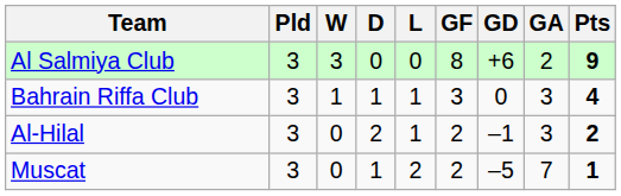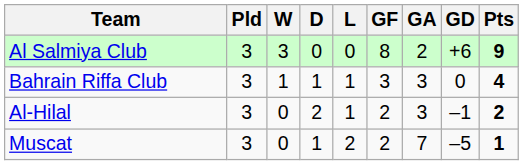 <table class="wikitable" style="text-align: center;">
 <tr>
 <th width="175">Team</th>
 <th width="20">Pld</th>
 <th width="20">W</th>
 <th width="20">D</th>
 <th width="20">L</th>
 <th width="20">GF</th>
+<th width="20">GA</th>
 <th width="20">GD</th>
-<th width="20">GA</th>
 <th width="20">Pts</th>
 </tr>
 <tr bgcolor=#ccffcc>
 <td align=left> <a href='#'>Al Salmiya Club</a></td>
 <td>3</td>
 <td>3</td>
 <td>0</td>
 <td>0</td>
 <td>8</td>
+<td>2</td>
 <td>+6</td>
-<td>2</td>
 <td><strong>9</strong></td>
 </tr>
 <tr>
 <td align=left> <a href='#'>Bahrain Riffa Club</a></td>
 <td>3</td>
 <td>1</td>
 <td>1</td>
 <td>1</td>
 <td>3</td>
+<td>3</td>
 <td>0</td>
-<td>3</td>
 <td><strong>4</strong></td>
 </tr>
 <tr>
 <td align=left> <a href='#'>Al-Hilal</a></td>
 <td>3</td>
 <td>0</td>
 <td>2</td>
 <td>1</td>
 <td>2</td>
+<td>3</td>
 <td>–1</td>
-<td>3</td>
 <td><strong>2</strong></td>
 </tr>
 <tr>
 <td align=left> <a href='#'>Muscat</a></td>
 <td>3</td>
 <td>0</td>
 <td>1</td>
 <td>2</td>
 <td>2</td>
+<td>7</td>
 <td>–5</td>
-<td>7</td>
 <td><strong>1</strong></td>
 </tr>
 </table>
